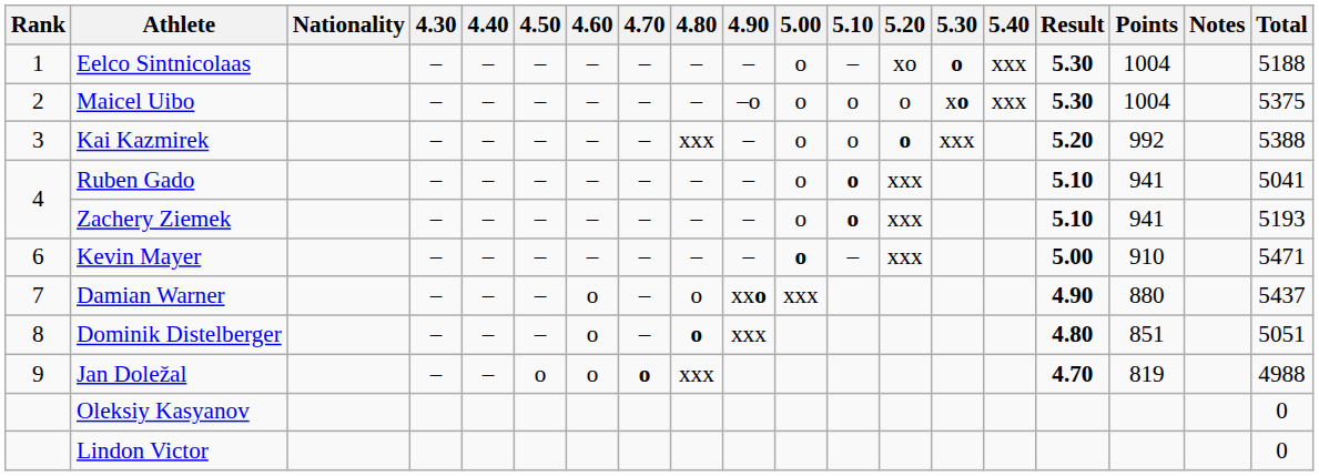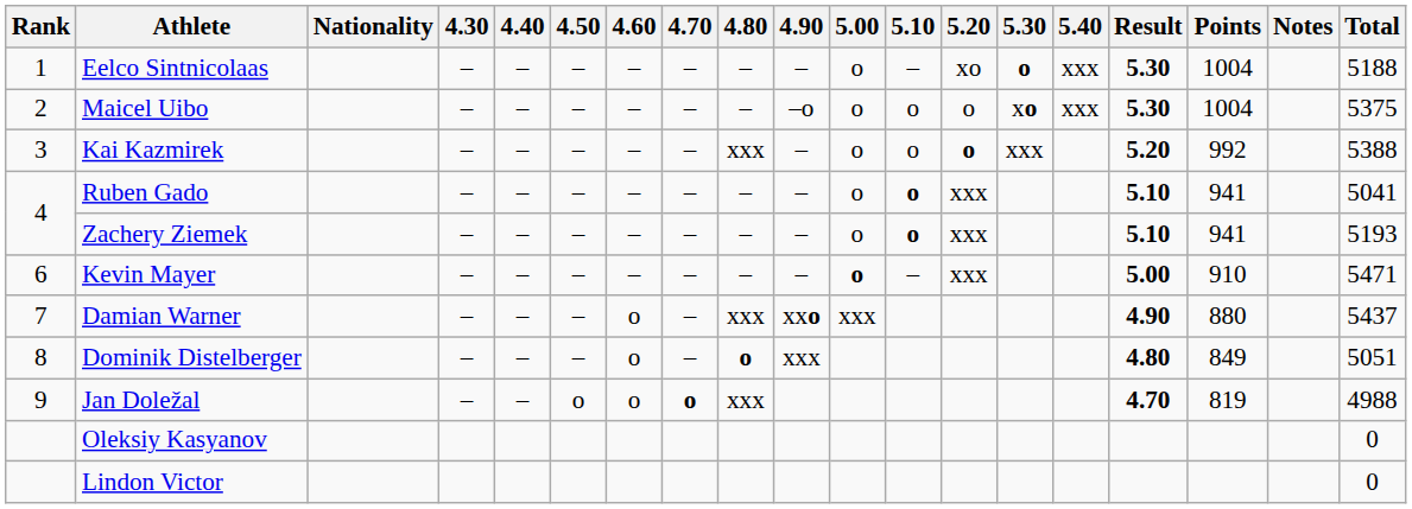 <table class="wikitable sortable" style="text-align:center;font-size:90%">
 <tr>
 <th>Rank</th>
 <th>Athlete</th>
 <th>Nationality</th>
 <th>4.30</th>
 <th>4.40</th>
 <th>4.50</th>
 <th>4.60</th>
 <th>4.70</th>
 <th>4.80</th>
 <th>4.90</th>
 <th>5.00</th>
 <th>5.10</th>
 <th>5.20</th>
 <th>5.30</th>
 <th>5.40</th>
 <th>Result</th>
 <th>Points</th>
 <th>Notes</th>
 <th>Total</th>
 </tr>
 <tr>
 <td>1</td>
 <td align=left><a href='#'>Eelco Sintnicolaas</a></td>
 <td align=left></td>
 <td>–</td>
 <td>–</td>
 <td>–</td>
 <td>–</td>
 <td>–</td>
 <td>–</td>
 <td>–</td>
 <td>o</td>
 <td>–</td>
 <td>xo</td>
 <td><strong>o</strong></td>
 <td>xxx</td>
 <td><strong>5.30</strong></td>
 <td>1004</td>
 <td></td>
 <td>5188</td>
 </tr>
 <tr>
 <td>2</td>
 <td align=left><a href='#'>Maicel Uibo</a></td>
 <td align=left></td>
 <td>–</td>
 <td>–</td>
 <td>–</td>
 <td>–</td>
 <td>–</td>
 <td>–</td>
 <td>–o</td>
 <td>o</td>
 <td>o</td>
 <td>o</td>
 <td>x<strong>o</strong></td>
 <td>xxx</td>
 <td><strong>5.30</strong></td>
 <td>1004</td>
 <td></td>
 <td>5375</td>
 </tr>
 <tr>
 <td>3</td>
 <td align=left><a href='#'>Kai Kazmirek</a></td>
 <td align=left></td>
 <td>–</td>
 <td>–</td>
 <td>–</td>
 <td>–</td>
 <td>–</td>
 <td>xxx</td>
 <td>–</td>
 <td>o</td>
 <td>o</td>
 <td><strong>o</strong></td>
 <td>xxx</td>
 <td></td>
 <td><strong>5.20</strong></td>
 <td>992</td>
 <td></td>
 <td>5388</td>
 </tr>
 <tr>
 <td rowspan=2>4</td>
 <td align=left><a href='#'>Ruben Gado</a></td>
 <td align=left></td>
 <td>–</td>
 <td>–</td>
 <td>–</td>
 <td>–</td>
 <td>–</td>
 <td>–</td>
 <td>–</td>
 <td>o</td>
 <td><strong>o</strong></td>
 <td>xxx</td>
 <td></td>
 <td></td>
 <td><strong>5.10</strong></td>
 <td>941</td>
 <td></td>
 <td>5041</td>
 </tr>
 <tr>
 <td align=left><a href='#'>Zachery Ziemek</a></td>
 <td align=left></td>
 <td>–</td>
 <td>–</td>
 <td>–</td>
 <td>–</td>
 <td>–</td>
 <td>–</td>
 <td>–</td>
 <td>o</td>
 <td><strong>o</strong></td>
 <td>xxx</td>
 <td></td>
 <td></td>
 <td><strong>5.10</strong></td>
 <td>941</td>
 <td></td>
 <td>5193</td>
 </tr>
 <tr>
 <td>6</td>
 <td align=left><a href='#'>Kevin Mayer</a></td>
 <td align=left></td>
 <td>–</td>
 <td>–</td>
 <td>–</td>
 <td>–</td>
 <td>–</td>
 <td>–</td>
 <td>–</td>
 <td><strong>o</strong></td>
 <td>–</td>
 <td>xxx</td>
 <td></td>
 <td></td>
 <td><strong>5.00</strong></td>
 <td>910</td>
 <td></td>
 <td>5471</td>
 </tr>
 <tr>
 <td>7</td>
 <td align=left><a href='#'>Damian Warner</a></td>
 <td align=left></td>
 <td>–</td>
 <td>–</td>
 <td>–</td>
 <td>o</td>
 <td>–</td>
-<td>o</td>
+<td>xxx</td>
 <td>xx<strong>o</strong></td>
 <td>xxx</td>
 <td></td>
 <td></td>
 <td></td>
 <td></td>
 <td><strong>4.90</strong></td>
 <td>880</td>
 <td></td>
 <td>5437</td>
 </tr>
 <tr>
 <td>8</td>
 <td align=left><a href='#'>Dominik Distelberger</a></td>
 <td align=left></td>
 <td>–</td>
 <td>–</td>
 <td>–</td>
 <td>o</td>
 <td>–</td>
 <td><strong>o</strong></td>
 <td>xxx</td>
 <td></td>
 <td></td>
 <td></td>
 <td></td>
 <td></td>
 <td><strong>4.80</strong></td>
-<td>851</td>
+<td>849</td>
 <td></td>
 <td>5051</td>
 </tr>
 <tr>
 <td>9</td>
 <td align=left><a href='#'>Jan Doležal</a></td>
 <td align=left></td>
 <td>–</td>
 <td>–</td>
 <td>o</td>
 <td>o</td>
 <td><strong>o</strong></td>
 <td>xxx</td>
 <td></td>
 <td></td>
 <td></td>
 <td></td>
 <td></td>
 <td></td>
 <td><strong>4.70</strong></td>
 <td>819</td>
 <td></td>
 <td>4988</td>
 </tr>
 <tr>
 <td></td>
 <td align=left><a href='#'>Oleksiy Kasyanov</a></td>
 <td align=left></td>
 <td></td>
 <td></td>
 <td></td>
 <td></td>
 <td></td>
 <td></td>
 <td></td>
 <td></td>
 <td></td>
 <td></td>
 <td></td>
 <td></td>
 <td><strong></strong></td>
 <td></td>
 <td></td>
 <td>0</td>
 </tr>
 <tr>
 <td></td>
 <td align=left><a href='#'>Lindon Victor</a></td>
 <td align=left></td>
 <td></td>
 <td></td>
 <td></td>
 <td></td>
 <td></td>
 <td></td>
 <td></td>
 <td></td>
 <td></td>
 <td></td>
 <td></td>
 <td></td>
 <td><strong></strong></td>
 <td></td>
 <td></td>
 <td>0</td>
 </tr>
 </table>
